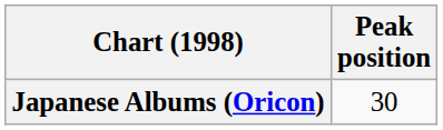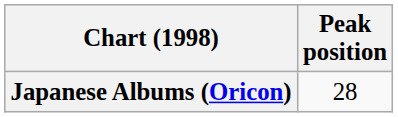 <table class="wikitable plainrowheaders" style="text-align:center;" border="1">
 <tr>
 <th scope="col">Chart (1998)</th>
 <th scope="col">Peak<br>position</th>
 </tr>
 <tr>
 <th scope="row">Japanese Albums (<a href='#'>Oricon</a>)</th>
-<td>30</td>
+<td>28</td>
 </tr>
 </table>
